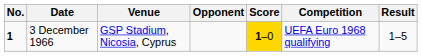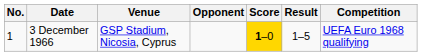 <table class="wikitable plainrowheaders">
 <tr>
 <th>No.</th>
 <th>Date</th>
 <th>Venue</th>
 <th>Opponent</th>
 <th>Score</th>
+<th>Result</th>
 <th>Competition</th>
-<th>Result</th>
 </tr>
 <tr>
-<td><strong>1</strong></td>
+<td>1</td>
 <td>3 December 1966</td>
 <td><a href='#'>GSP Stadium</a>, <a href='#'>Nicosia</a>, Cyprus</td>
 <td></td>
 <td align=center style="background: gold;"><strong>1</strong>–0</td>
+<td align="center">1–5</td>
 <td><a href='#'>UEFA Euro 1968 qualifying</a></td>
-<td align="center">1–5</td>
 </tr>
 </table>
